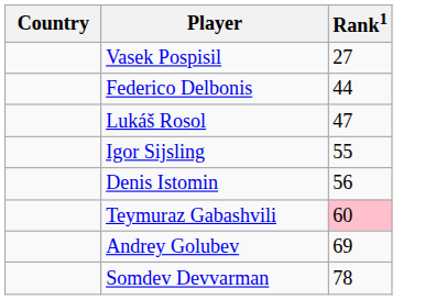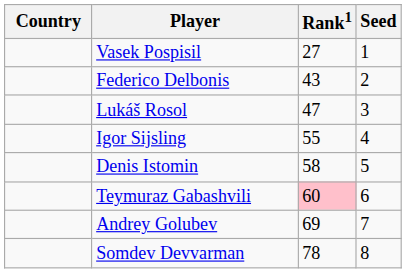 <table class="sortable wikitable">
 <tr>
 <th width="70">Country</th>
 <th width="175">Player</th>
 <th>Rank<sup>1</sup></th>
+<th>Seed</th>
 </tr>
 <tr>
 <td></td>
 <td><a href='#'>Vasek Pospisil</a></td>
 <td>27</td>
+<td>1</td>
 </tr>
 <tr>
 <td></td>
 <td><a href='#'>Federico Delbonis</a></td>
-<td>44</td>
+<td>43</td>
+<td>2</td>
 </tr>
 <tr>
 <td></td>
 <td><a href='#'>Lukáš Rosol</a></td>
 <td>47</td>
+<td>3</td>
 </tr>
 <tr>
 <td></td>
 <td><a href='#'>Igor Sijsling</a></td>
 <td>55</td>
+<td>4</td>
 </tr>
 <tr>
 <td></td>
 <td><a href='#'>Denis Istomin</a></td>
-<td>56</td>
+<td>58</td>
+<td>5</td>
 </tr>
 <tr>
 <td></td>
 <td><a href='#'>Teymuraz Gabashvili</a></td>
 <td style="background: pink;">60</td>
+<td>6</td>
 </tr>
 <tr>
 <td></td>
 <td><a href='#'>Andrey Golubev</a></td>
 <td>69</td>
+<td>7</td>
 </tr>
 <tr>
 <td></td>
 <td><a href='#'>Somdev Devvarman</a></td>
 <td>78</td>
+<td>8</td>
 </tr>
 </table>
